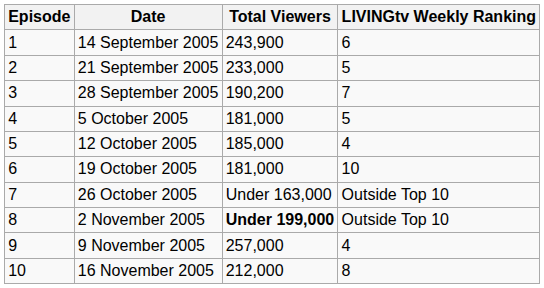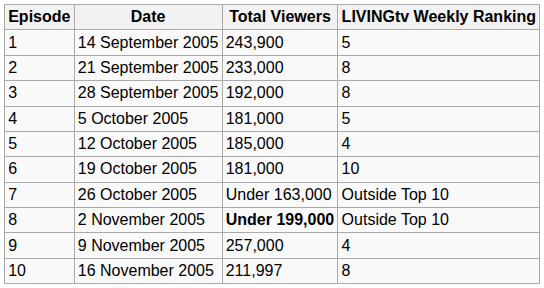 <table class="wikitable" border="1">
 <tr>
 <th>Episode</th>
 <th>Date</th>
 <th>Total Viewers</th>
 <th>LIVINGtv Weekly Ranking</th>
 </tr>
 <tr>
 <td>1</td>
 <td>14 September 2005</td>
 <td>243,900</td>
-<td>6</td>
+<td>5</td>
 </tr>
 <tr>
 <td>2</td>
 <td>21 September 2005</td>
 <td>233,000</td>
-<td>5</td>
+<td>8</td>
 </tr>
 <tr>
 <td>3</td>
 <td>28 September 2005</td>
-<td>190,200</td>
-<td>7</td>
+<td>192,000</td>
+<td>8</td>
 </tr>
 <tr>
 <td>4</td>
 <td>5 October 2005</td>
 <td>181,000</td>
 <td>5</td>
 </tr>
 <tr>
 <td>5</td>
 <td>12 October 2005</td>
 <td>185,000</td>
 <td>4</td>
 </tr>
 <tr>
 <td>6</td>
 <td>19 October 2005</td>
 <td>181,000</td>
 <td>10</td>
 </tr>
 <tr>
 <td>7</td>
 <td>26 October 2005</td>
 <td>Under 163,000</td>
 <td>Outside Top 10</td>
 </tr>
 <tr>
 <td>8</td>
 <td>2 November 2005</td>
 <td><strong>Under 199,000</strong></td>
 <td>Outside Top 10</td>
 </tr>
 <tr>
 <td>9</td>
 <td>9 November 2005</td>
 <td>257,000</td>
 <td>4</td>
 </tr>
 <tr>
 <td>10</td>
 <td>16 November 2005</td>
-<td>212,000</td>
+<td>211,997</td>
 <td>8</td>
 </tr>
 </table>
